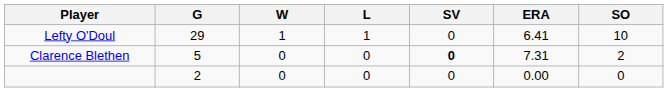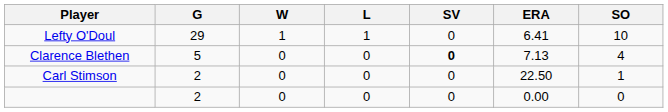 <table class="wikitable sortable">
 <tr>
 <th bgcolor="#DDDDFF" width="16%">Player</th>
 <th bgcolor="#DDDDFF" width="9%">G</th>
 <th bgcolor="#DDDDFF" width="9%">W</th>
 <th bgcolor="#DDDDFF" width="9%">L</th>
 <th bgcolor="#DDDDFF" width="9%">SV</th>
 <th bgcolor="#DDDDFF" width="9%">ERA</th>
 <th bgcolor="#DDDDFF" width="9%">SO</th>
 </tr>
 <tr align="center">
 <td><a href='#'>Lefty O'Doul</a></td>
 <td>29</td>
 <td>1</td>
 <td>1</td>
 <td>0</td>
 <td>6.41</td>
 <td>10</td>
 </tr>
 <tr align=center>
 <td><a href='#'>Clarence Blethen</a></td>
 <td>5</td>
 <td>0</td>
 <td>0</td>
 <td><strong>0</strong></td>
-<td>7.31</td>
+<td>7.13</td>
+<td>4</td>
+</tr>
+<tr align=center>
+<td><a href='#'>Carl Stimson</a></td>
 <td>2</td>
+<td>0</td>
+<td>0</td>
+<td>0</td>
+<td>22.50</td>
+<td>1</td>
 </tr>
 <tr align=center>
 <td></td>
 <td>2</td>
 <td>0</td>
 <td>0</td>
 <td>0</td>
 <td>0.00</td>
 <td>0</td>
 </tr>
 </table>
